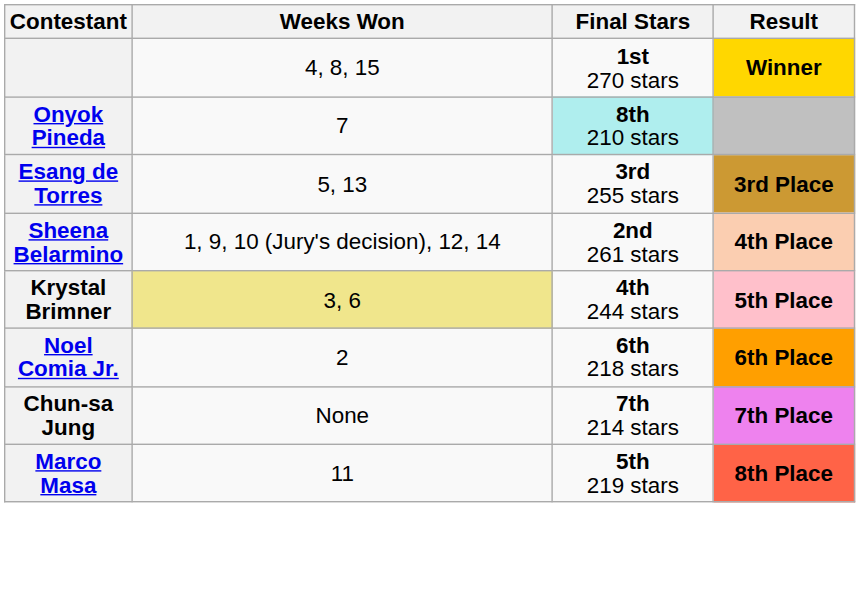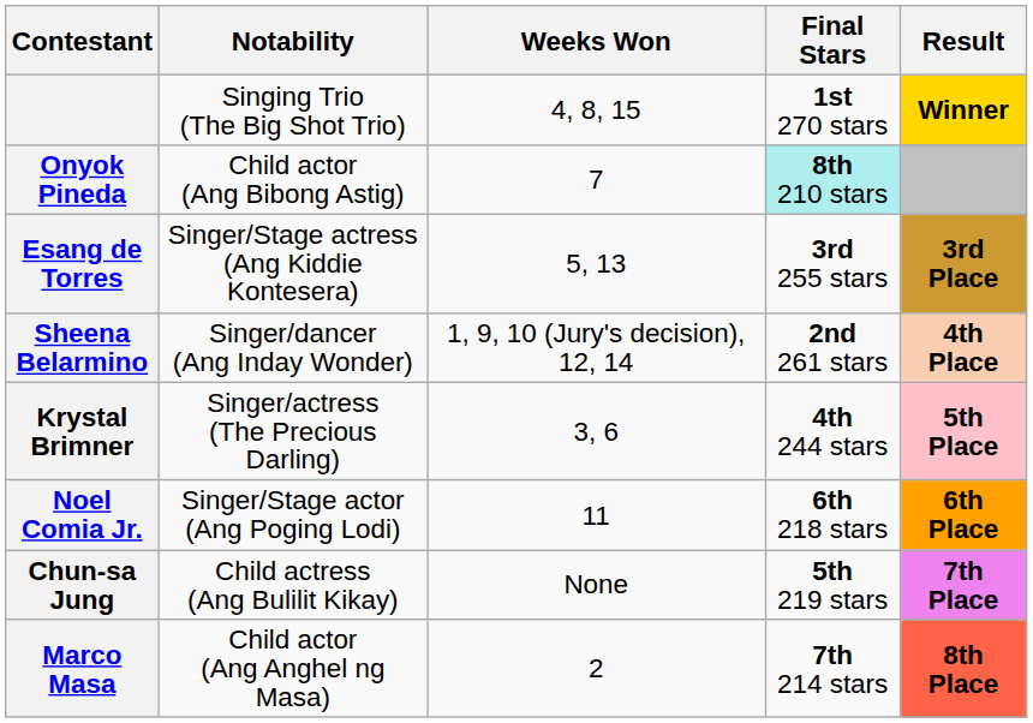 <table class="wikitable" style="text-align:center; line-height:17px; width:auto;">
 <tr>
 <th scope="col" style="width:09%;">Contestant</th>
+<th>Notability</th>
 <th>Weeks Won</th>
 <th>Final Stars</th>
 <th>Result</th>
 </tr>
 <tr>
 <th></th>
+<td>Singing Trio<br>(The Big Shot Trio)</td>
 <td>4, 8, 15</td>
 <td><strong>1st</strong><br>270 stars</td>
 <td style="background:gold"><strong>Winner</strong></td>
 </tr>
 <tr>
 <th><a href='#'>Onyok Pineda</a></th>
+<td>Child actor<br>(Ang Bibong Astig)</td>
 <td>7</td>
 <td style="background: paleturquoise;"><strong>8th</strong><br>210 stars</td>
 <td style="background:silver"><strong></strong></td>
 </tr>
 <tr>
 <th><a href='#'>Esang de Torres</a></th>
+<td>Singer/Stage actress<br>(Ang Kiddie Kontesera)</td>
 <td>5, 13</td>
 <td><strong>3rd</strong><br>255 stars</td>
 <td style="background:#c93"><strong>3rd Place</strong></td>
 </tr>
 <tr>
 <th><a href='#'>Sheena Belarmino</a></th>
+<td>Singer/dancer<br>(Ang Inday Wonder)</td>
 <td>1, 9, 10 (Jury's decision), 12, 14</td>
 <td><strong>2nd</strong><br>261 stars</td>
 <td style="background:#FBCEB1"><strong>4th Place</strong></td>
 </tr>
 <tr>
 <th>Krystal Brimner</th>
-<td style="background: khaki;">3, 6</td>
+<td>Singer/actress<br>(The Precious Darling)</td>
+<td>3, 6</td>
 <td><strong>4th</strong><br>244 stars</td>
 <td style="background:pink"><strong>5th Place</strong></td>
 </tr>
 <tr>
 <th><a href='#'>Noel Comia Jr.</a></th>
-<td>2</td>
+<td>Singer/Stage actor<br>(Ang Poging Lodi)</td>
+<td>11</td>
 <td><strong>6th</strong><br>218 stars</td>
 <td style="background:#FF9F00"><strong>6th Place</strong></td>
 </tr>
 <tr>
 <th>Chun-sa Jung</th>
+<td>Child actress<br>(Ang Bulilit Kikay)</td>
 <td>None</td>
-<td><strong>7th</strong><br>214 stars</td>
+<td><strong>5th</strong><br>219 stars</td>
 <td style="background:violet"><strong>7th Place</strong></td>
 </tr>
 <tr>
 <th><a href='#'>Marco Masa</a></th>
-<td>11</td>
-<td><strong>5th</strong><br>219 stars</td>
+<td>Child actor<br>(Ang Anghel ng Masa)</td>
+<td>2</td>
+<td><strong>7th</strong><br>214 stars</td>
 <td style="background:tomato"><strong>8th Place</strong></td>
 </tr>
 </table>
